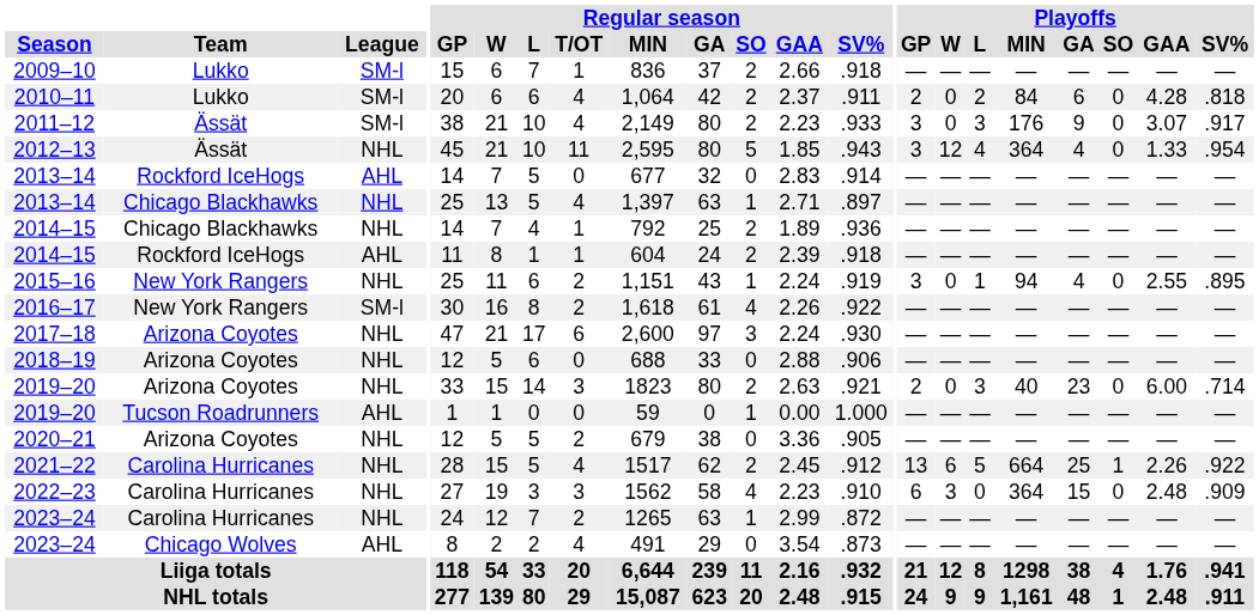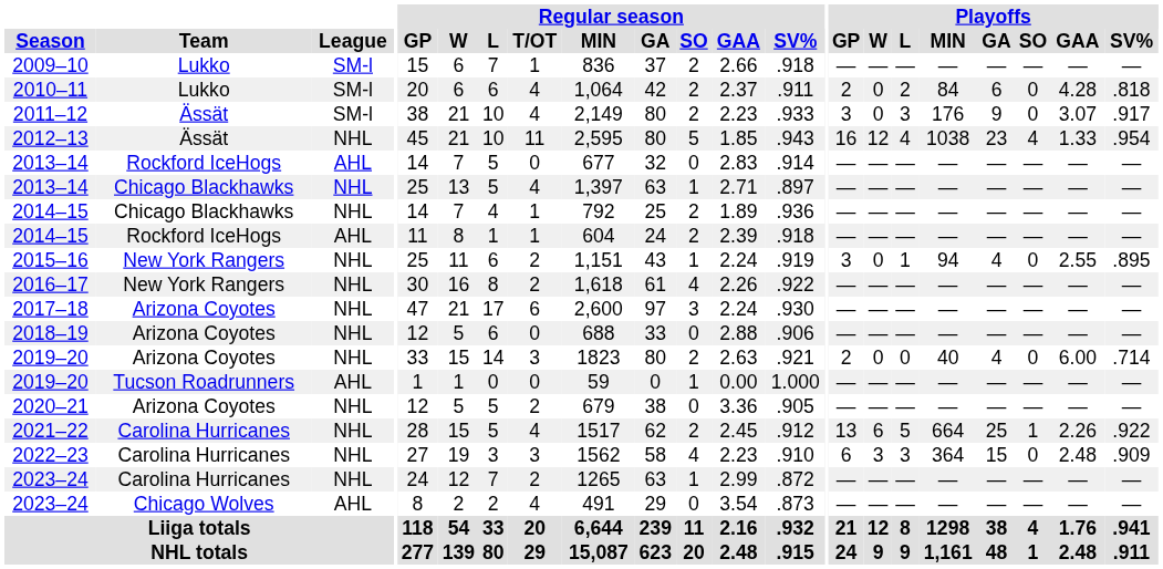 <table border="0" cellpadding="1" cellspacing="0" style="text-align:center; width:75%">
 <tr ALIGN="center" bgcolor="#e0e0e0">
 <th align="center" colspan="3" bgcolor="#ffffff"></th>
 <th rowspan="100" align="center" bgcolor="#ffffff"></th>
 <th align="center" colspan="9" bgcolor="#e0e0e0"><a href='#'>Regular season</a></th>
 <th rowspan="100" align="center" bgcolor="#ffffff"></th>
 <th align="center" colspan="8" bgcolor="#e0e0e0"><a href='#'>Playoffs</a></th>
 </tr>
 <tr ALIGN="center" bgcolor="#e0e0e0">
 <th><a href='#'>Season</a></th>
 <th>Team</th>
 <th>League</th>
 <th>GP</th>
 <th>W</th>
 <th>L</th>
 <th>T/OT</th>
 <th>MIN</th>
 <th>GA</th>
 <th><a href='#'>SO</a></th>
 <th><a href='#'>GAA</a></th>
 <th><a href='#'>SV%</a></th>
 <th>GP</th>
 <th>W</th>
 <th>L</th>
 <th>MIN</th>
 <th>GA</th>
 <th>SO</th>
 <th>GAA</th>
 <th>SV%</th>
 </tr>
 <tr ALIGN="center">
 <td><a href='#'>2009–10</a></td>
 <td><a href='#'>Lukko</a></td>
 <td><a href='#'>SM-l</a></td>
 <td>15</td>
 <td>6</td>
 <td>7</td>
 <td>1</td>
 <td>836</td>
 <td>37</td>
 <td>2</td>
 <td>2.66</td>
 <td>.918</td>
 <td>—</td>
 <td>—</td>
 <td>—</td>
 <td>—</td>
 <td>—</td>
 <td>—</td>
 <td>—</td>
 <td>—</td>
 </tr>
 <tr ALIGN="center" bgcolor="#f0f0f0">
 <td><a href='#'>2010–11</a></td>
 <td>Lukko</td>
 <td>SM-l</td>
 <td>20</td>
 <td>6</td>
 <td>6</td>
 <td>4</td>
 <td>1,064</td>
 <td>42</td>
 <td>2</td>
 <td>2.37</td>
 <td>.911</td>
 <td>2</td>
 <td>0</td>
 <td>2</td>
 <td>84</td>
 <td>6</td>
 <td>0</td>
 <td>4.28</td>
 <td>.818</td>
 </tr>
 <tr ALIGN="center">
 <td><a href='#'>2011–12</a></td>
 <td><a href='#'>Ässät</a></td>
 <td>SM-l</td>
 <td align="center">38</td>
 <td align="center">21</td>
 <td align="center">10</td>
 <td align="center">4</td>
 <td align="center">2,149</td>
 <td align="center">80</td>
 <td align="center">2</td>
 <td align="center">2.23</td>
 <td>.933</td>
 <td>3</td>
 <td>0</td>
 <td>3</td>
 <td>176</td>
 <td>9</td>
 <td>0</td>
 <td>3.07</td>
 <td>.917</td>
 </tr>
 <tr ALIGN="center" bgcolor="#f0f0f0">
 <td><a href='#'>2012–13</a></td>
 <td>Ässät</td>
 <td>NHL</td>
 <td align="center">45</td>
 <td align="center">21</td>
 <td align="center">10</td>
 <td align="center">11</td>
 <td align="center">2,595</td>
 <td align="center">80</td>
 <td align="center">5</td>
 <td align="center">1.85</td>
 <td>.943</td>
-<td>3</td>
+<td>16</td>
 <td>12</td>
 <td>4</td>
-<td>364</td>
+<td>1038</td>
+<td>23</td>
 <td>4</td>
-<td>0</td>
 <td>1.33</td>
 <td>.954</td>
 </tr>
 <tr ALIGN="center">
 <td><a href='#'>2013–14</a></td>
 <td><a href='#'>Rockford IceHogs</a></td>
 <td><a href='#'>AHL</a></td>
 <td align="center">14</td>
 <td align="center">7</td>
 <td align="center">5</td>
 <td align="center">0</td>
 <td align="center">677</td>
 <td align="center">32</td>
 <td align="center">0</td>
 <td align="center">2.83</td>
 <td>.914</td>
 <td>—</td>
 <td>—</td>
 <td>—</td>
 <td>—</td>
 <td>—</td>
 <td>—</td>
 <td>—</td>
 <td>—</td>
 </tr>
 <tr ALIGN="center" bgcolor="#f0f0f0">
 <td><a href='#'>2013–14</a></td>
 <td><a href='#'>Chicago Blackhawks</a></td>
 <td><a href='#'>NHL</a></td>
 <td align="center">25</td>
 <td align="center">13</td>
 <td align="center">5</td>
 <td align="center">4</td>
 <td align="center">1,397</td>
 <td align="center">63</td>
 <td align="center">1</td>
 <td align="center">2.71</td>
 <td>.897</td>
 <td>—</td>
 <td>—</td>
 <td>—</td>
 <td>—</td>
 <td>—</td>
 <td>—</td>
 <td>—</td>
 <td>—</td>
 </tr>
 <tr ALIGN="center">
 <td><a href='#'>2014–15</a></td>
 <td>Chicago Blackhawks</td>
 <td>NHL</td>
 <td align="center">14</td>
 <td align="center">7</td>
 <td align="center">4</td>
 <td align="center">1</td>
 <td align="center">792</td>
 <td align="center">25</td>
 <td align="center">2</td>
 <td align="center">1.89</td>
 <td>.936</td>
 <td>—</td>
 <td>—</td>
 <td>—</td>
 <td>—</td>
 <td>—</td>
 <td>—</td>
 <td>—</td>
 <td>—</td>
 </tr>
 <tr ALIGN="center"  bgcolor="#f0f0f0">
 <td><a href='#'>2014–15</a></td>
 <td>Rockford IceHogs</td>
 <td>AHL</td>
 <td align="center">11</td>
 <td align="center">8</td>
 <td align="center">1</td>
 <td align="center">1</td>
 <td align="center">604</td>
 <td align="center">24</td>
 <td align="center">2</td>
 <td align="center">2.39</td>
 <td>.918</td>
 <td>—</td>
 <td>—</td>
 <td>—</td>
 <td>—</td>
 <td>—</td>
 <td>—</td>
 <td>—</td>
 <td>—</td>
 </tr>
 <tr>
 <td><a href='#'>2015–16</a></td>
 <td><a href='#'>New York Rangers</a></td>
 <td>NHL</td>
 <td>25</td>
 <td>11</td>
 <td>6</td>
 <td>2</td>
 <td>1,151</td>
 <td>43</td>
 <td>1</td>
 <td>2.24</td>
 <td>.919</td>
 <td>3</td>
 <td>0</td>
 <td>1</td>
 <td>94</td>
 <td>4</td>
 <td>0</td>
 <td>2.55</td>
 <td>.895</td>
 </tr>
 <tr bgcolor="#f0f0f0">
 <td><a href='#'>2016–17</a></td>
 <td>New York Rangers</td>
-<td>SM-l</td>
+<td>NHL</td>
 <td>30</td>
 <td>16</td>
 <td>8</td>
 <td>2</td>
 <td>1,618</td>
 <td>61</td>
 <td>4</td>
 <td>2.26</td>
 <td>.922</td>
 <td>—</td>
 <td>—</td>
 <td>—</td>
 <td>—</td>
 <td>—</td>
 <td>—</td>
 <td>—</td>
 <td>—</td>
 </tr>
 <tr>
 <td><a href='#'>2017–18</a></td>
 <td><a href='#'>Arizona Coyotes</a></td>
 <td>NHL</td>
 <td>47</td>
 <td>21</td>
 <td>17</td>
 <td>6</td>
 <td>2,600</td>
 <td>97</td>
 <td>3</td>
 <td>2.24</td>
 <td>.930</td>
 <td>—</td>
 <td>—</td>
 <td>—</td>
 <td>—</td>
 <td>—</td>
 <td>—</td>
 <td>—</td>
 <td>—</td>
 </tr>
 <tr bgcolor="#f0f0f0">
 <td><a href='#'>2018–19</a></td>
 <td>Arizona Coyotes</td>
 <td>NHL</td>
 <td>12</td>
 <td>5</td>
 <td>6</td>
 <td>0</td>
 <td>688</td>
 <td>33</td>
 <td>0</td>
 <td>2.88</td>
 <td>.906</td>
 <td>—</td>
 <td>—</td>
 <td>—</td>
 <td>—</td>
 <td>—</td>
 <td>—</td>
 <td>—</td>
 <td>—</td>
 </tr>
 <tr>
 <td><a href='#'>2019–20</a></td>
 <td>Arizona Coyotes</td>
 <td>NHL</td>
 <td>33</td>
 <td>15</td>
 <td>14</td>
 <td>3</td>
 <td>1823</td>
 <td>80</td>
 <td>2</td>
 <td>2.63</td>
 <td>.921</td>
 <td>2</td>
 <td>0</td>
-<td>3</td>
+<td>0</td>
 <td>40</td>
-<td>23</td>
+<td>4</td>
 <td>0</td>
 <td>6.00</td>
 <td>.714</td>
 </tr>
 <tr bgcolor="#f0f0f0">
 <td><a href='#'>2019–20</a></td>
 <td><a href='#'>Tucson Roadrunners</a></td>
 <td>AHL</td>
 <td>1</td>
 <td>1</td>
 <td>0</td>
 <td>0</td>
 <td>59</td>
 <td>0</td>
 <td>1</td>
 <td>0.00</td>
 <td>1.000</td>
 <td>—</td>
 <td>—</td>
 <td>—</td>
 <td>—</td>
 <td>—</td>
 <td>—</td>
 <td>—</td>
 <td>—</td>
 </tr>
 <tr>
 <td><a href='#'>2020–21</a></td>
 <td>Arizona Coyotes</td>
 <td>NHL</td>
 <td>12</td>
 <td>5</td>
 <td>5</td>
 <td>2</td>
 <td>679</td>
 <td>38</td>
 <td>0</td>
 <td>3.36</td>
 <td>.905</td>
 <td>—</td>
 <td>—</td>
 <td>—</td>
 <td>—</td>
 <td>—</td>
 <td>—</td>
 <td>—</td>
 <td>—</td>
 </tr>
 <tr bgcolor="#f0f0f0">
 <td><a href='#'>2021–22</a></td>
 <td><a href='#'>Carolina Hurricanes</a></td>
 <td>NHL</td>
 <td>28</td>
 <td>15</td>
 <td>5</td>
 <td>4</td>
 <td>1517</td>
 <td>62</td>
 <td>2</td>
 <td>2.45</td>
 <td>.912</td>
 <td>13</td>
 <td>6</td>
 <td>5</td>
 <td>664</td>
 <td>25</td>
 <td>1</td>
 <td>2.26</td>
 <td>.922</td>
 </tr>
 <tr>
 <td><a href='#'>2022–23</a></td>
 <td>Carolina Hurricanes</td>
 <td>NHL</td>
 <td>27</td>
 <td>19</td>
 <td>3</td>
 <td>3</td>
 <td>1562</td>
 <td>58</td>
 <td>4</td>
 <td>2.23</td>
 <td>.910</td>
 <td>6</td>
 <td>3</td>
-<td>0</td>
+<td>3</td>
 <td>364</td>
 <td>15</td>
 <td>0</td>
 <td>2.48</td>
 <td>.909</td>
 </tr>
 <tr bgcolor="#f0f0f0">
 <td><a href='#'>2023–24</a></td>
 <td>Carolina Hurricanes</td>
 <td>NHL</td>
 <td>24</td>
 <td>12</td>
 <td>7</td>
 <td>2</td>
 <td>1265</td>
 <td>63</td>
 <td>1</td>
 <td>2.99</td>
 <td>.872</td>
 <td>—</td>
 <td>—</td>
 <td>—</td>
 <td>—</td>
 <td>—</td>
 <td>—</td>
 <td>—</td>
 <td>—</td>
 </tr>
 <tr>
 <td><a href='#'>2023–24</a></td>
 <td><a href='#'>Chicago Wolves</a></td>
 <td>AHL</td>
 <td>8</td>
 <td>2</td>
 <td>2</td>
 <td>4</td>
 <td>491</td>
 <td>29</td>
 <td>0</td>
 <td>3.54</td>
 <td>.873</td>
 <td>—</td>
 <td>—</td>
 <td>—</td>
 <td>—</td>
 <td>—</td>
 <td>—</td>
 <td>—</td>
 <td>—</td>
 </tr>
 <tr align="center" bgcolor="#e0e0e0">
 <th colspan="3">Liiga totals</th>
 <th align="center">118</th>
 <th align="center">54</th>
 <th align="center">33</th>
 <th align="center">20</th>
 <th align="center">6,644</th>
 <th align="center">239</th>
 <th align="center">11</th>
 <th align="center">2.16</th>
 <th>.932</th>
 <th>21</th>
 <th>12</th>
 <th>8</th>
 <th>1298</th>
 <th>38</th>
 <th>4</th>
 <th>1.76</th>
 <th>.941</th>
 </tr>
 <tr align="center" bgcolor="#e0e0e0">
 <th colspan="3">NHL totals</th>
 <th align="center">277</th>
 <th align="center">139</th>
 <th align="center">80</th>
 <th align="center">29</th>
 <th align="center">15,087</th>
 <th align="center">623</th>
 <th align="center">20</th>
 <th align="center">2.48</th>
 <th>.915</th>
 <th>24</th>
 <th>9</th>
 <th>9</th>
 <th>1,161</th>
 <th>48</th>
 <th>1</th>
 <th>2.48</th>
 <th>.911</th>
 </tr>
 </table>
